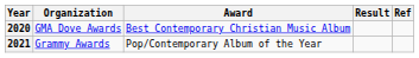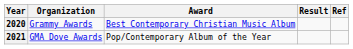 <table class="wikitable plainrowheaders">
 <tr>
 <th>Year</th>
 <th>Organization</th>
 <th>Award</th>
 <th>Result</th>
 <th>Ref</th>
 </tr>
 <tr>
 <th scope="row">2020</th>
-<td><a href='#'>GMA Dove Awards</a></td>
+<td><a href='#'>Grammy Awards</a></td>
 <td><a href='#'>Best Contemporary Christian Music Album</a></td>
 <td></td>
 <td></td>
 </tr>
 <tr>
 <th scope="row">2021</th>
-<td><a href='#'>Grammy Awards</a></td>
+<td><a href='#'>GMA Dove Awards</a></td>
 <td>Pop/Contemporary Album of the Year</td>
 <td></td>
 <td></td>
 </tr>
 </table>
